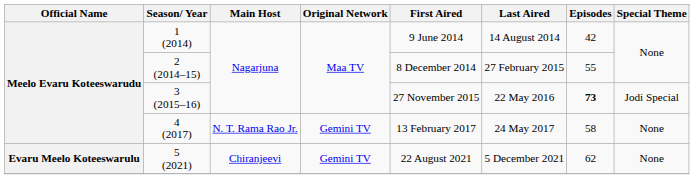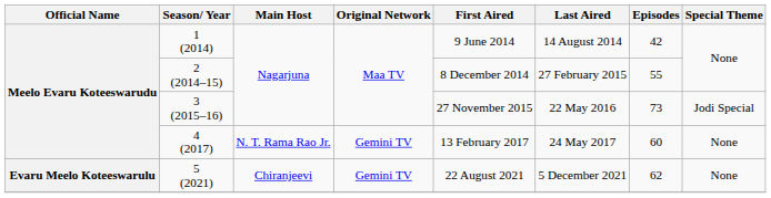 <table class="wikitable sortable" style="text-align:center">
 <tr>
 <th>Official Name</th>
 <th>Season/ Year</th>
 <th>Main Host</th>
 <th>Original Network</th>
 <th>First Aired</th>
 <th>Last Aired</th>
 <th>Episodes</th>
 <th>Special Theme</th>
 </tr>
 <tr>
 <th rowspan="4">Meelo Evaru Koteeswarudu</th>
 <td>1<br>(2014)</td>
 <td rowspan="3"><a href='#'>Nagarjuna</a></td>
 <td rowspan="3"><a href='#'>Maa TV</a></td>
 <td>9 June 2014</td>
 <td>14 August 2014</td>
 <td>42</td>
 <td rowspan="2">None</td>
 </tr>
 <tr>
 <td>2<br>(2014–15)</td>
 <td>8 December 2014</td>
 <td>27 February 2015</td>
 <td>55</td>
 </tr>
 <tr>
 <td>3<br>(2015–16)</td>
 <td>27 November 2015</td>
 <td>22 May 2016</td>
-<td><strong>73</strong></td>
+<td>73</td>
 <td>Jodi Special</td>
 </tr>
 <tr>
 <td>4<br>(2017)</td>
 <td><a href='#'>N. T. Rama Rao Jr.</a></td>
 <td><a href='#'>Gemini TV</a></td>
 <td>13 February 2017</td>
 <td>24 May 2017</td>
-<td>58</td>
+<td>60</td>
 <td>None</td>
 </tr>
 <tr>
 <th>Evaru Meelo Koteeswarulu</th>
 <td>5<br>(2021)</td>
 <td><a href='#'>Chiranjeevi</a></td>
 <td><a href='#'>Gemini TV</a></td>
 <td>22 August 2021</td>
 <td>5 December 2021</td>
 <td>62</td>
 <td>None</td>
 </tr>
 <tr>
 </tr>
 </table>
